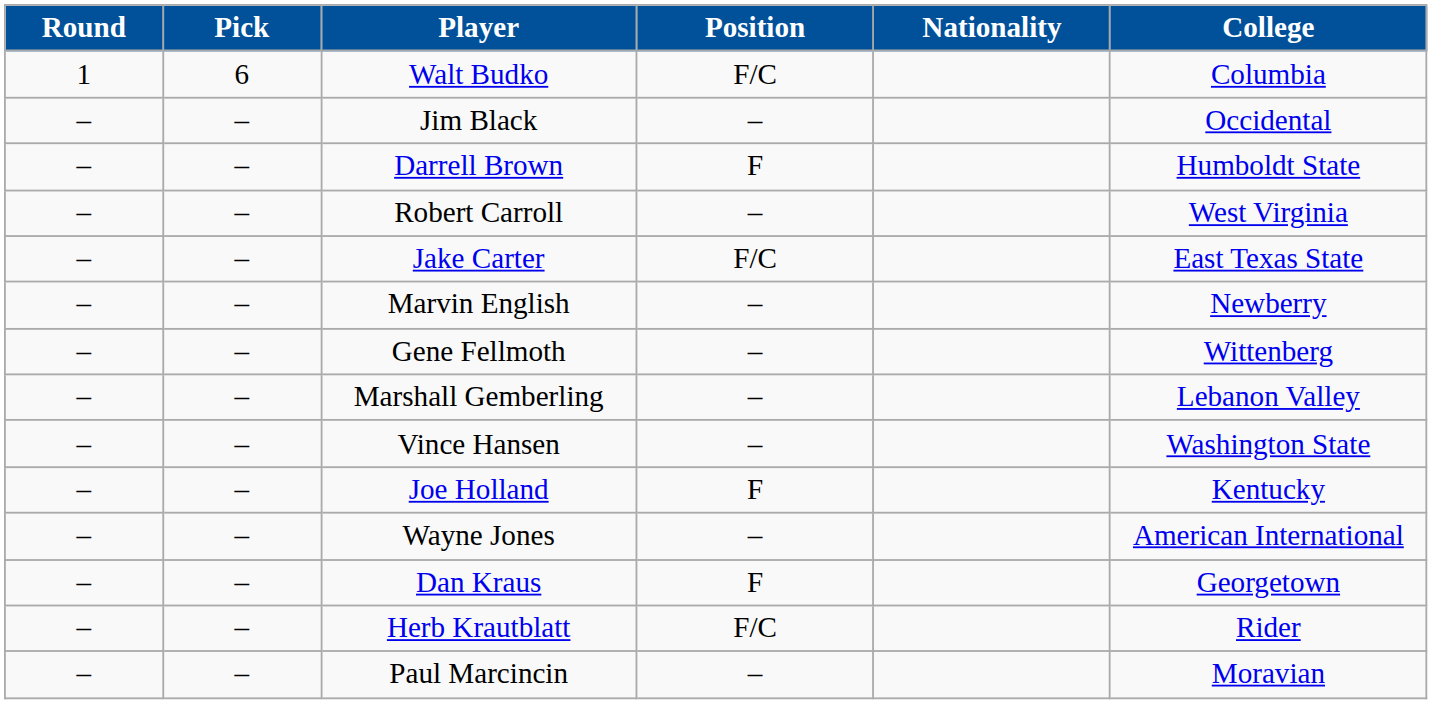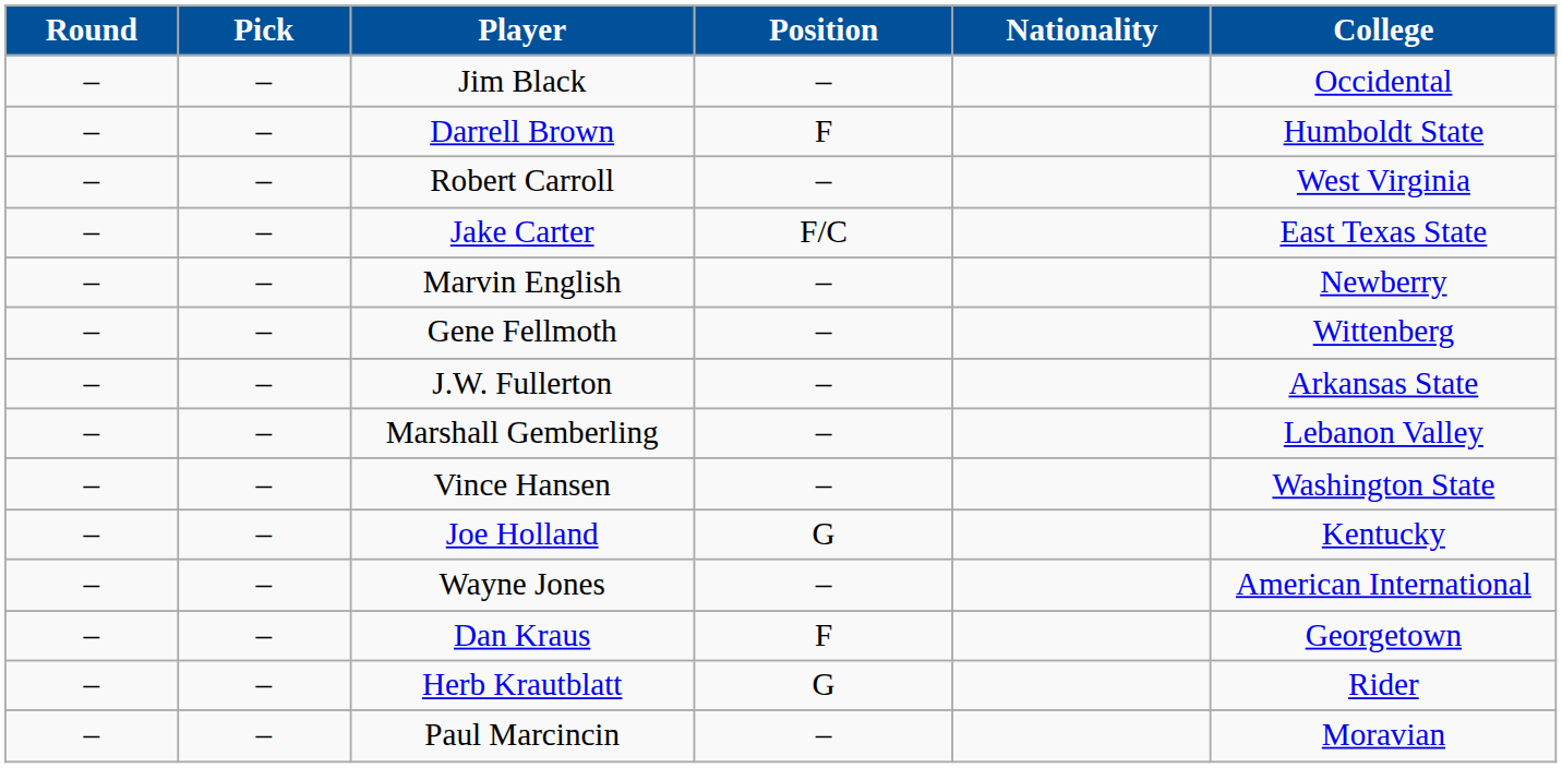 <table class="wikitable sortable sortable">
 <tr>
 <th style="background:#00519a; color:white" width="10%">Round</th>
 <th style="background:#00519a; color:white" width="10%">Pick</th>
 <th style="background:#00519a; color:white" width="20%">Player</th>
 <th style="background:#00519a; color:white" width="15%">Position</th>
 <th style="background:#00519a; color:white" width="15%">Nationality</th>
 <th style="background:#00519a; color:white" width="20%">College</th>
-</tr>
-<tr align="center">
-<td>1</td>
-<td>6</td>
-<td><a href='#'>Walt Budko</a></td>
-<td>F/C</td>
-<td></td>
-<td><a href='#'>Columbia</a></td>
 </tr>
 <tr align="center">
 <td>–</td>
 <td>–</td>
 <td>Jim Black</td>
 <td>–</td>
 <td></td>
 <td><a href='#'>Occidental</a></td>
 </tr>
 <tr align="center">
 <td>–</td>
 <td>–</td>
 <td><a href='#'>Darrell Brown</a></td>
 <td>F</td>
 <td></td>
 <td><a href='#'>Humboldt State</a></td>
 </tr>
 <tr align="center">
 <td>–</td>
 <td>–</td>
 <td>Robert Carroll</td>
 <td>–</td>
 <td></td>
 <td><a href='#'>West Virginia</a></td>
 </tr>
 <tr align="center">
 <td>–</td>
 <td>–</td>
 <td><a href='#'>Jake Carter</a></td>
 <td>F/C</td>
 <td></td>
 <td><a href='#'>East Texas State</a></td>
 </tr>
 <tr align="center">
 <td>–</td>
 <td>–</td>
 <td>Marvin English</td>
 <td>–</td>
 <td></td>
 <td><a href='#'>Newberry</a></td>
 </tr>
 <tr align="center">
 <td>–</td>
 <td>–</td>
 <td>Gene Fellmoth</td>
 <td>–</td>
 <td></td>
 <td><a href='#'>Wittenberg</a></td>
 </tr>
 <tr align="center">
 <td>–</td>
 <td>–</td>
+<td>J.W. Fullerton</td>
+<td>–</td>
+<td></td>
+<td><a href='#'>Arkansas State</a></td>
+</tr>
+<tr align="center">
+<td>–</td>
+<td>–</td>
 <td>Marshall Gemberling</td>
 <td>–</td>
 <td></td>
 <td><a href='#'>Lebanon Valley</a></td>
 </tr>
 <tr align="center">
 <td>–</td>
 <td>–</td>
 <td>Vince Hansen</td>
 <td>–</td>
 <td></td>
 <td><a href='#'>Washington State</a></td>
 </tr>
 <tr align="center">
 <td>–</td>
 <td>–</td>
 <td><a href='#'>Joe Holland</a></td>
-<td>F</td>
+<td>G</td>
 <td></td>
 <td><a href='#'>Kentucky</a></td>
 </tr>
 <tr align="center">
 <td>–</td>
 <td>–</td>
 <td>Wayne Jones</td>
 <td>–</td>
 <td></td>
 <td><a href='#'>American International</a></td>
 </tr>
 <tr align="center">
 <td>–</td>
 <td>–</td>
 <td><a href='#'>Dan Kraus</a></td>
 <td>F</td>
 <td></td>
 <td><a href='#'>Georgetown</a></td>
 </tr>
 <tr align="center">
 <td>–</td>
 <td>–</td>
 <td><a href='#'>Herb Krautblatt</a></td>
-<td>F/C</td>
+<td>G</td>
 <td></td>
 <td><a href='#'>Rider</a></td>
 </tr>
 <tr align="center">
 <td>–</td>
 <td>–</td>
 <td>Paul Marcincin</td>
 <td>–</td>
 <td></td>
 <td><a href='#'>Moravian</a></td>
 </tr>
 </table>
